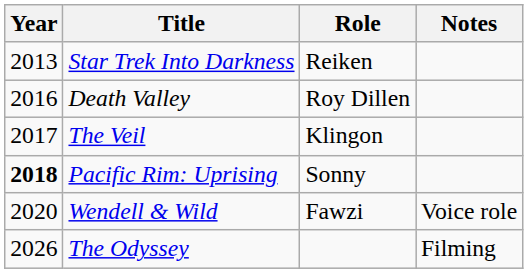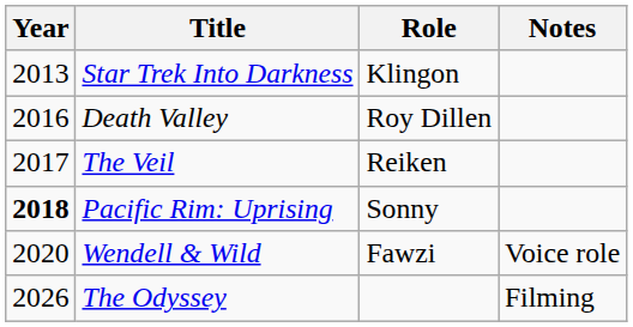 <table class="wikitable sortable">
 <tr>
 <th>Year</th>
 <th>Title</th>
 <th>Role</th>
 <th class="unsortable">Notes</th>
 </tr>
 <tr>
 <td>2013</td>
 <td><em><a href='#'>Star Trek Into Darkness</a></em></td>
-<td>Reiken</td>
+<td>Klingon</td>
 <td></td>
 </tr>
 <tr>
 <td>2016</td>
 <td><em>Death Valley</em></td>
 <td>Roy Dillen</td>
 <td></td>
 </tr>
 <tr>
 <td>2017</td>
 <td><a href='#'><em>The Veil</em></a></td>
-<td>Klingon</td>
+<td>Reiken</td>
 <td></td>
 </tr>
 <tr>
 <td><strong>2018</strong></td>
 <td><em><a href='#'>Pacific Rim: Uprising</a></em></td>
 <td>Sonny</td>
 <td></td>
 </tr>
 <tr>
 <td>2020</td>
 <td><em><a href='#'>Wendell & Wild</a></em></td>
 <td>Fawzi</td>
 <td>Voice role</td>
 </tr>
 <tr>
 <td>2026</td>
 <td><em><a href='#'>The Odyssey</a></em></td>
 <td></td>
 <td>Filming</td>
 </tr>
 </table>
